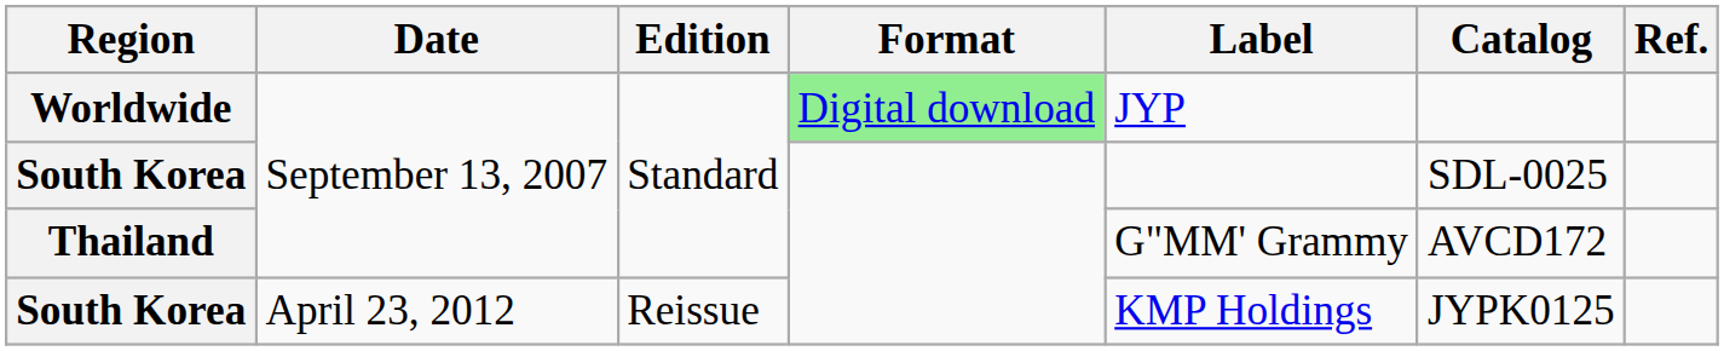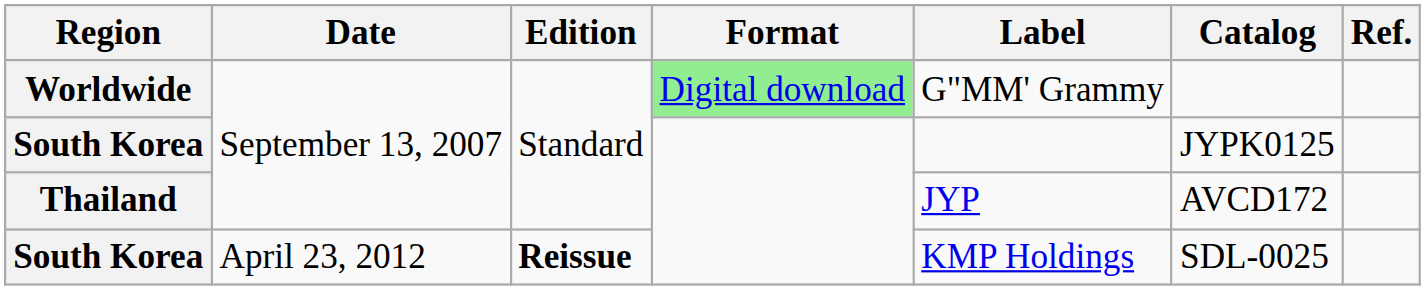 <table class="wikitable plainrowheaders">
 <tr>
 <th>Region</th>
 <th>Date</th>
 <th>Edition</th>
 <th>Format</th>
 <th>Label</th>
 <th>Catalog</th>
 <th>Ref.</th>
 </tr>
 <tr>
 <th scope="row">Worldwide</th>
 <td rowspan="3">September 13, 2007</td>
 <td rowspan="3">Standard</td>
 <td style="background: lightgreen;"><a href='#'>Digital download</a></td>
-<td><a href='#'>JYP</a></td>
+<td>G"MM' Grammy</td>
 <td></td>
 <td></td>
 </tr>
 <tr>
 <th scope="row">South Korea</th>
 <td rowspan="3"></td>
 <td></td>
-<td>SDL-0025</td>
+<td>JYPK0125</td>
 <td></td>
 </tr>
 <tr>
 <th scope="row">Thailand</th>
-<td>G"MM' Grammy</td>
+<td><a href='#'>JYP</a></td>
 <td>AVCD172</td>
 <td></td>
 </tr>
 <tr>
 <th scope="row">South Korea</th>
 <td>April 23, 2012</td>
-<td>Reissue</td>
+<td><strong>Reissue</strong></td>
 <td><a href='#'>KMP Holdings</a></td>
-<td>JYPK0125</td>
+<td>SDL-0025</td>
 <td></td>
 </tr>
 </table>
